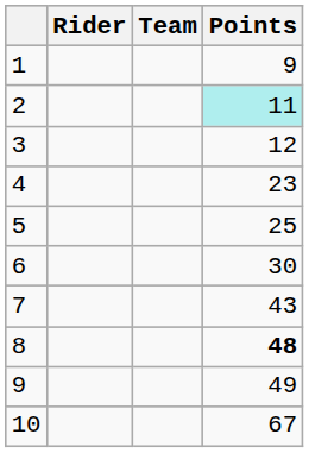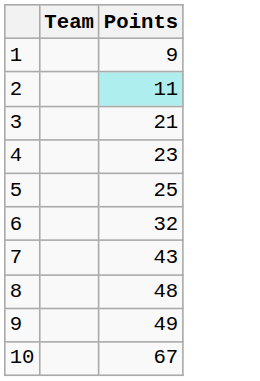 <table class="wikitable">
 <tr>
 <th></th>
-<th>Rider</th>
 <th>Team</th>
 <th>Points</th>
 </tr>
 <tr>
 <td>1</td>
-<td> </td>
 <td></td>
 <td align=right>9</td>
 </tr>
 <tr>
 <td>2</td>
 <td></td>
-<td></td>
 <td align=right style="background: paleturquoise;">11</td>
 </tr>
 <tr>
 <td>3</td>
 <td></td>
-<td></td>
-<td align=right>12</td>
+<td align=right>21</td>
 </tr>
 <tr>
 <td>4</td>
-<td> </td>
 <td></td>
 <td align=right>23</td>
 </tr>
 <tr>
 <td>5</td>
 <td></td>
-<td></td>
 <td align=right>25</td>
 </tr>
 <tr>
 <td>6</td>
 <td></td>
-<td></td>
-<td align=right>30</td>
+<td align=right>32</td>
 </tr>
 <tr>
 <td>7</td>
-<td></td>
 <td></td>
 <td align=right>43</td>
 </tr>
 <tr>
 <td>8</td>
 <td></td>
-<td></td>
-<td align=right><strong>48</strong></td>
+<td align=right>48</td>
 </tr>
 <tr>
 <td>9</td>
-<td></td>
 <td></td>
 <td align=right>49</td>
 </tr>
 <tr>
 <td>10</td>
 <td></td>
-<td></td>
 <td align=right>67</td>
 </tr>
 </table>
